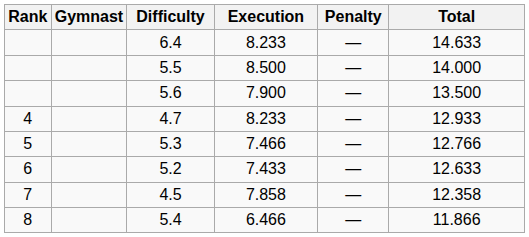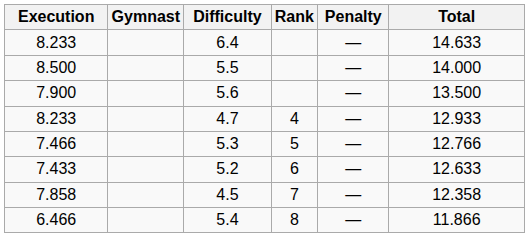 <table class="wikitable" style="text-align:center">
 <tr>
-<th>Rank</th>
+<th style="width:6em">Execution</th>
 <th>Gymnast</th>
 <th style="width:5em">Difficulty</th>
-<th style="width:6em">Execution</th>
+<th>Rank</th>
 <th style="width:4em">Penalty</th>
 <th style="width:8em">Total</th>
 </tr>
 <tr>
-<td></td>
+<td>8.233</td>
 <td align=left></td>
 <td>6.4</td>
-<td>8.233</td>
+<td></td>
 <td>—</td>
 <td>14.633</td>
 </tr>
 <tr>
-<td></td>
+<td>8.500</td>
 <td align=left></td>
 <td>5.5</td>
-<td>8.500</td>
+<td></td>
 <td>—</td>
 <td>14.000</td>
 </tr>
 <tr>
-<td></td>
+<td>7.900</td>
 <td align=left></td>
 <td>5.6</td>
-<td>7.900</td>
+<td></td>
 <td>—</td>
 <td>13.500</td>
 </tr>
 <tr>
-<td>4</td>
+<td>8.233</td>
 <td align=left></td>
 <td>4.7</td>
-<td>8.233</td>
+<td>4</td>
 <td>—</td>
 <td>12.933</td>
 </tr>
 <tr>
-<td>5</td>
+<td>7.466</td>
 <td align=left></td>
 <td>5.3</td>
-<td>7.466</td>
+<td>5</td>
 <td>—</td>
 <td>12.766</td>
 </tr>
 <tr>
-<td>6</td>
+<td>7.433</td>
 <td align=left></td>
 <td>5.2</td>
-<td>7.433</td>
+<td>6</td>
 <td>—</td>
 <td>12.633</td>
 </tr>
 <tr>
-<td>7</td>
+<td>7.858</td>
 <td align=left></td>
 <td>4.5</td>
-<td>7.858</td>
+<td>7</td>
 <td>—</td>
 <td>12.358</td>
 </tr>
 <tr>
-<td>8</td>
+<td>6.466</td>
 <td align=left></td>
 <td>5.4</td>
-<td>6.466</td>
+<td>8</td>
 <td>—</td>
 <td>11.866</td>
 </tr>
 </table>
